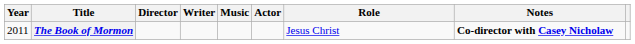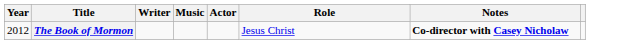 <table class="wikitable plainrowheaders">
 <tr>
 <th scope="col">Year</th>
 <th scope="col">Title</th>
-<th scope="col">Director</th>
 <th scope="col">Writer</th>
 <th scope="col">Music</th>
 <th scope="col">Actor</th>
 <th scope="col" style="width: 15em;">Role</th>
 <th scope="col" style="width: 15em;">Notes</th>
 <th scope="col" class="unsortable"></th>
 </tr>
 <tr>
-<td>2011</td>
+<td>2012</td>
 <th scope=row><em><a href='#'>The Book of Mormon</a></em></th>
-<td></td>
 <td></td>
 <td> </td>
 <td></td>
 <td><a href='#'>Jesus Christ</a> </td>
 <td><strong>Co-director with <a href='#'>Casey Nicholaw</a></strong></td>
 <td style="text-align:center;"></td>
 </tr>
 </table>
